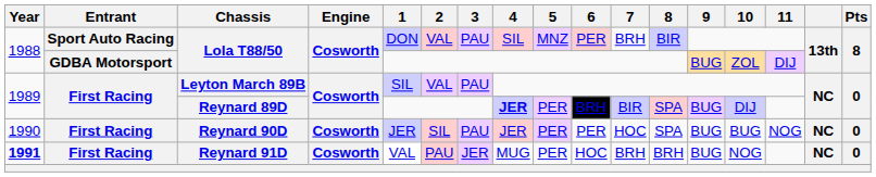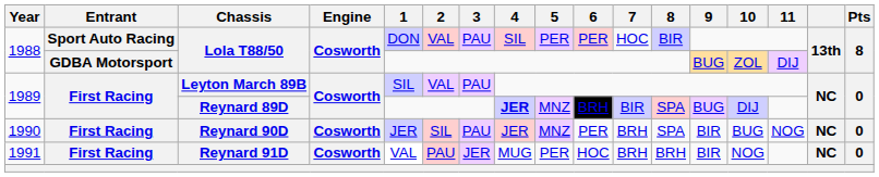 <table class="wikitable" style="text-align:center; font-size:85%">
 <tr>
 <th>Year</th>
 <th>Entrant</th>
 <th>Chassis</th>
 <th>Engine</th>
 <th>1</th>
 <th>2</th>
 <th>3</th>
 <th>4</th>
 <th>5</th>
 <th>6</th>
 <th>7</th>
 <th>8</th>
 <th>9</th>
 <th>10</th>
 <th>11</th>
 <th></th>
 <th>Pts</th>
 </tr>
 <tr>
 <td rowspan=2><a href='#'>1988</a></td>
 <th nowrap>Sport Auto Racing</th>
 <th rowspan=2 nowrap><a href='#'>Lola T88/50</a></th>
 <th rowspan=2><a href='#'>Cosworth</a></th>
 <td style="background:#CFCFFF;"><a href='#'>DON</a><br></td>
 <td style="background:#FFCFCF;"><a href='#'>VAL</a><br></td>
 <td style="background:#EFCFFF;"><a href='#'>PAU</a><br></td>
 <td style="background:#FFCFCF;"><a href='#'>SIL</a><br></td>
-<td style="background:#EFCFFF;"><a href='#'>MNZ</a><br></td>
+<td style="background:#EFCFFF;"><a href='#'>PER</a><br></td>
 <td style="background:#FFCFCF;"><a href='#'>PER</a><br></td>
-<td><a href='#'>BRH</a></td>
+<td><a href='#'>HOC</a></td>
 <td style="background:#CFCFFF;"><a href='#'>BIR</a><br></td>
 <td colspan=3></td>
 <th rowspan=2>13th</th>
 <th rowspan=2>8</th>
 </tr>
 <tr>
 <th nowrap>GDBA Motorsport</th>
 <td colspan=8></td>
 <td style="background:#FFDF9F;"><a href='#'>BUG</a><br></td>
 <td style="background:#FFDF9F;"><a href='#'>ZOL</a><br></td>
 <td style="background:#EFCFFF;"><a href='#'>DIJ</a><br></td>
 </tr>
 <tr>
 <td rowspan=2><a href='#'>1989</a></td>
 <th rowspan=2 nowrap><a href='#'>First Racing</a></th>
 <th nowrap><a href='#'>Leyton March 89B</a></th>
 <th rowspan=2><a href='#'>Cosworth</a></th>
 <td style="background:#CFCFFF;"><a href='#'>SIL</a><br></td>
 <td style="background:#EFCFFF;"><a href='#'>VAL</a><br></td>
 <td style="background:#EFCFFF;"><a href='#'>PAU</a><br></td>
 <td colspan=8></td>
 <th rowspan=2>NC</th>
 <th rowspan=2>0</th>
 </tr>
 <tr>
 <th nowrap><a href='#'>Reynard 89D</a></th>
 <td colspan=3></td>
 <td style="background:#CFCFFF;"><strong><a href='#'>JER</a><br></strong></td>
-<td style="background:#EFCFFF;"><a href='#'>PER</a><br></td>
+<td style="background:#EFCFFF;"><a href='#'>MNZ</a><br></td>
 <td style="background:#000; color:#fff;"><a href='#'><span>BRH</span></a><br></td>
 <td style="background:#CFCFFF;"><a href='#'>BIR</a><br></td>
 <td style="background:#FFCFCF;"><a href='#'>SPA</a><br></td>
 <td style="background:#EFCFFF;"><a href='#'>BUG</a><br></td>
 <td style="background:#CFCFFF;"><a href='#'>DIJ</a><br></td>
 <td></td>
 </tr>
 <tr>
 <td><a href='#'>1990</a></td>
 <th nowrap><a href='#'>First Racing</a></th>
 <th nowrap><a href='#'>Reynard 90D</a></th>
 <th><a href='#'>Cosworth</a></th>
 <td style="background:#CFCFFF;"><a href='#'>JER</a><br></td>
 <td style="background:#FFCFCF;"><a href='#'>SIL</a><br></td>
 <td style="background:#EFCFFF;"><a href='#'>PAU</a><br></td>
 <td style="background:#FFCFCF;"><a href='#'>JER</a><br></td>
-<td style="background:#EFCFFF;"><a href='#'>PER</a><br></td>
+<td style="background:#EFCFFF;"><a href='#'>MNZ</a><br></td>
 <td><a href='#'>PER</a></td>
-<td><a href='#'>HOC</a></td>
+<td><a href='#'>BRH</a></td>
 <td><a href='#'>SPA</a></td>
-<td><a href='#'>BUG</a></td>
+<td><a href='#'>BIR</a></td>
 <td><a href='#'>BUG</a></td>
 <td><a href='#'>NOG</a></td>
 <th>NC</th>
 <th>0</th>
 </tr>
 <tr>
-<td><strong><a href='#'>1991</a></strong></td>
+<td><a href='#'>1991</a></td>
 <th nowrap><a href='#'>First Racing</a></th>
 <th nowrap><a href='#'>Reynard 91D</a></th>
 <th><a href='#'>Cosworth</a></th>
 <td style="background:#FFFFFF;"><a href='#'>VAL</a><br></td>
 <td style="background:#FFCFCF;"><a href='#'>PAU</a><br></td>
 <td style="background:#EFCFFF;"><a href='#'>JER</a><br></td>
 <td><a href='#'>MUG</a></td>
 <td><a href='#'>PER</a></td>
 <td><a href='#'>HOC</a></td>
 <td><a href='#'>BRH</a></td>
 <td><a href='#'>BRH</a></td>
-<td><a href='#'>BUG</a></td>
+<td><a href='#'>BIR</a></td>
 <td><a href='#'>NOG</a></td>
 <td></td>
 <th>NC</th>
 <th>0</th>
 </tr>
 <tr>
 <th colspan=17></th>
 </tr>
 </table>
